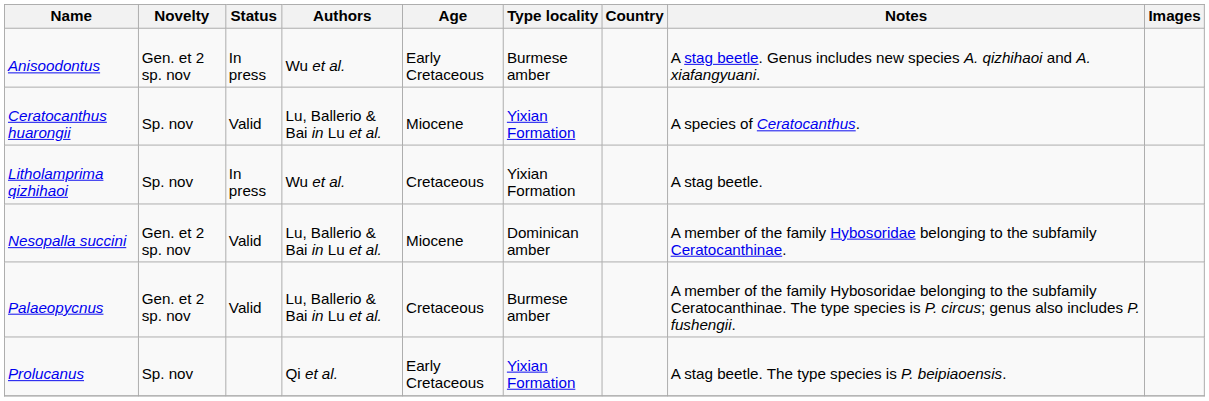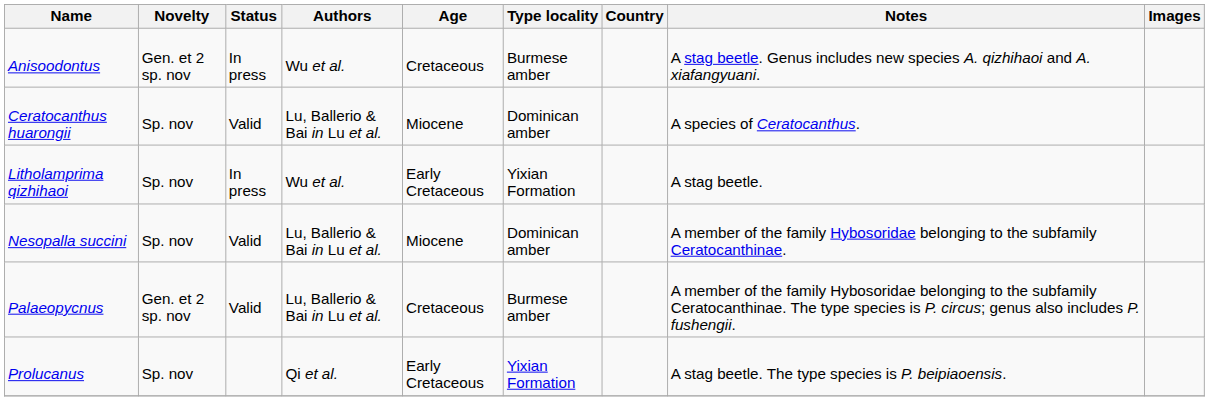 <table class="wikitable sortable" align="center" width="100%">
 <tr>
 <th>Name</th>
 <th>Novelty</th>
 <th>Status</th>
 <th>Authors</th>
 <th>Age</th>
 <th>Type locality</th>
 <th>Country</th>
 <th>Notes</th>
 <th>Images</th>
 </tr>
 <tr>
 <td><br><em><a href='#'>Anisoodontus</a></em></td>
 <td><br>Gen. et 2 sp. nov</td>
 <td><br>In press</td>
 <td><br>Wu <em>et al.</em></td>
-<td><br>Early Cretaceous</td>
+<td><br>Cretaceous</td>
 <td><br>Burmese amber</td>
 <td><br></td>
 <td><br>A <a href='#'>stag beetle</a>. Genus includes new species <em>A. qizhihaoi</em> and <em>A. xiafangyuani</em>.</td>
 <td></td>
 </tr>
 <tr>
 <td><br><em><a href='#'>Ceratocanthus huarongii</a></em></td>
 <td><br>Sp. nov</td>
 <td><br>Valid</td>
 <td><br>Lu, Ballerio & Bai <em>in</em> Lu <em>et al.</em></td>
 <td><br>Miocene</td>
-<td><br><a href='#'>Yixian Formation</a></td>
+<td><br>Dominican amber</td>
 <td><br></td>
 <td><br>A species of <em><a href='#'>Ceratocanthus</a></em>.</td>
 <td></td>
 </tr>
 <tr>
 <td><br><em><a href='#'>Litholamprima qizhihaoi</a></em></td>
 <td><br>Sp. nov</td>
 <td><br>In press</td>
 <td><br>Wu <em>et al.</em></td>
-<td><br>Cretaceous</td>
+<td><br>Early Cretaceous</td>
 <td><br>Yixian Formation</td>
 <td><br></td>
 <td><br>A stag beetle.</td>
 <td></td>
 </tr>
 <tr>
 <td><br><em><a href='#'>Nesopalla succini</a></em></td>
-<td><br>Gen. et 2 sp. nov</td>
+<td><br>Sp. nov</td>
 <td><br>Valid</td>
 <td><br>Lu, Ballerio & Bai <em>in</em> Lu <em>et al.</em></td>
 <td><br>Miocene</td>
 <td><br>Dominican amber</td>
 <td><br></td>
 <td><br>A member of the family <a href='#'>Hybosoridae</a> belonging to the subfamily <a href='#'>Ceratocanthinae</a>.</td>
 <td></td>
 </tr>
 <tr>
 <td><br><em><a href='#'>Palaeopycnus</a></em></td>
 <td><br>Gen. et 2 sp. nov</td>
 <td><br>Valid</td>
 <td><br>Lu, Ballerio & Bai <em>in</em> Lu <em>et al.</em></td>
 <td><br>Cretaceous</td>
 <td><br>Burmese amber</td>
 <td><br></td>
 <td><br>A member of the family Hybosoridae belonging to the subfamily Ceratocanthinae. The type species is <em>P. circus</em>; genus also includes <em>P. fushengii</em>.</td>
 <td></td>
 </tr>
 <tr>
 <td><br><em><a href='#'>Prolucanus</a></em></td>
 <td><br>Sp. nov</td>
 <td></td>
 <td><br>Qi <em>et al.</em></td>
 <td><br>Early Cretaceous</td>
 <td><br><a href='#'>Yixian Formation</a></td>
 <td><br></td>
 <td><br>A stag beetle. The type species is <em>P. beipiaoensis</em>.</td>
 <td></td>
 </tr>
 <tr>
 </tr>
 </table>
